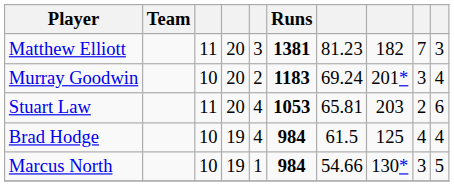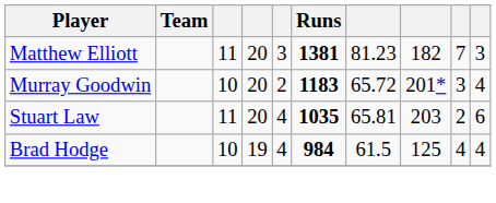 <table class="wikitable sortable" style="text-align:center">
 <tr>
 <th class="unsortable">Player </th>
 <th>Team</th>
 <th></th>
 <th></th>
 <th></th>
 <th>Runs</th>
 <th></th>
 <th></th>
 <th></th>
 <th></th>
 </tr>
 <tr>
 <td style="text-align:left"><a href='#'>Matthew Elliott</a></td>
 <td style="text-align:left"></td>
 <td>11</td>
 <td>20</td>
 <td>3</td>
 <td><strong>1381</strong></td>
 <td>81.23</td>
 <td>182</td>
 <td>7</td>
 <td>3</td>
 </tr>
 <tr>
 <td style="text-align:left"><a href='#'>Murray Goodwin</a></td>
 <td style="text-align:left"></td>
 <td>10</td>
 <td>20</td>
 <td>2</td>
 <td><strong>1183</strong></td>
-<td>69.24</td>
+<td>65.72</td>
 <td>201<a href='#'>*</a></td>
 <td>3</td>
 <td>4</td>
 </tr>
 <tr>
 <td style="text-align:left"><a href='#'>Stuart Law</a></td>
 <td style="text-align:left"></td>
 <td>11</td>
 <td>20</td>
 <td>4</td>
-<td><strong>1053</strong></td>
+<td><strong>1035</strong></td>
 <td>65.81</td>
 <td>203</td>
 <td>2</td>
 <td>6</td>
 </tr>
 <tr>
 <td style="text-align:left"><a href='#'>Brad Hodge</a></td>
 <td style="text-align:left"></td>
 <td>10</td>
 <td>19</td>
 <td>4</td>
 <td><strong>984</strong></td>
 <td>61.5</td>
 <td>125</td>
 <td>4</td>
 <td>4</td>
 </tr>
 <tr>
-<td style="text-align:left"><a href='#'>Marcus North</a></td>
-<td style="text-align:left"></td>
-<td>10</td>
-<td>19</td>
-<td>1</td>
-<td><strong>984</strong></td>
-<td>54.66</td>
-<td>130<a href='#'>*</a></td>
-<td>3</td>
-<td>5</td>
-</tr>
-<tr>
 </tr>
 </table>
